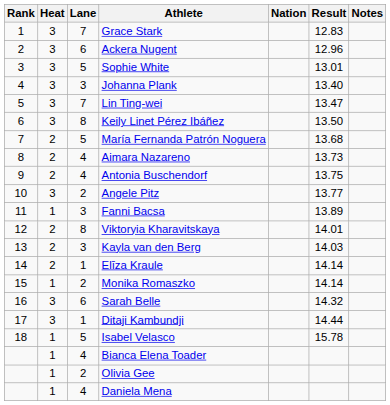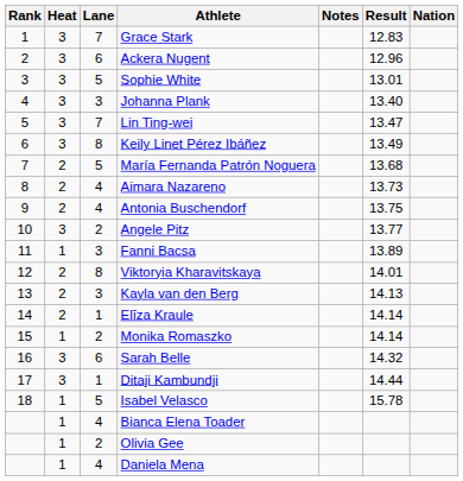 <table class="wikitable sortable" style="text-align:center">
 <tr>
 <th>Rank</th>
 <th>Heat</th>
 <th>Lane</th>
 <th>Athlete</th>
+<th>Notes</th>
+<th>Result</th>
 <th>Nation</th>
-<th>Result</th>
-<th>Notes</th>
 </tr>
 <tr>
 <td>1</td>
 <td>3</td>
 <td>7</td>
 <td align=left><a href='#'>Grace Stark</a></td>
+<td></td>
+<td>12.83</td>
 <td align=left></td>
-<td>12.83</td>
-<td></td>
 </tr>
 <tr>
 <td>2</td>
 <td>3</td>
 <td>6</td>
 <td align=left><a href='#'>Ackera Nugent</a></td>
+<td></td>
+<td>12.96</td>
 <td align=left></td>
-<td>12.96</td>
-<td></td>
 </tr>
 <tr>
 <td>3</td>
 <td>3</td>
 <td>5</td>
 <td align=left><a href='#'>Sophie White</a></td>
+<td></td>
+<td>13.01</td>
 <td align=left></td>
-<td>13.01</td>
-<td></td>
 </tr>
 <tr>
 <td>4</td>
 <td>3</td>
 <td>3</td>
 <td align=left><a href='#'>Johanna Plank</a></td>
+<td></td>
+<td>13.40</td>
 <td align=left></td>
-<td>13.40</td>
-<td></td>
 </tr>
 <tr>
 <td>5</td>
 <td>3</td>
 <td>7</td>
 <td align=left><a href='#'>Lin Ting-wei</a></td>
+<td></td>
+<td>13.47</td>
 <td align=left></td>
-<td>13.47</td>
-<td></td>
 </tr>
 <tr>
 <td>6</td>
 <td>3</td>
 <td>8</td>
 <td align=left><a href='#'>Keily Linet Pérez Ibáñez</a></td>
+<td></td>
+<td>13.49</td>
 <td align=left></td>
-<td>13.50</td>
-<td></td>
 </tr>
 <tr>
 <td>7</td>
 <td>2</td>
 <td>5</td>
 <td align=left><a href='#'>María Fernanda Patrón Noguera</a></td>
+<td></td>
+<td>13.68</td>
 <td align=left></td>
-<td>13.68</td>
-<td></td>
 </tr>
 <tr>
 <td>8</td>
 <td>2</td>
 <td>4</td>
 <td align=left><a href='#'>Aimara Nazareno</a></td>
+<td></td>
+<td>13.73</td>
 <td align=left></td>
-<td>13.73</td>
-<td></td>
 </tr>
 <tr>
 <td>9</td>
 <td>2</td>
 <td>4</td>
 <td align=left><a href='#'>Antonia Buschendorf</a></td>
+<td></td>
+<td>13.75</td>
 <td align=left></td>
-<td>13.75</td>
-<td></td>
 </tr>
 <tr>
 <td>10</td>
 <td>3</td>
 <td>2</td>
 <td align=left><a href='#'>Angele Pitz</a></td>
+<td></td>
+<td>13.77</td>
 <td align=left></td>
-<td>13.77</td>
-<td></td>
 </tr>
 <tr>
 <td>11</td>
 <td>1</td>
 <td>3</td>
 <td align=left><a href='#'>Fanni Bacsa</a></td>
+<td></td>
+<td>13.89</td>
 <td align=left></td>
-<td>13.89</td>
-<td></td>
 </tr>
 <tr>
 <td>12</td>
 <td>2</td>
 <td>8</td>
 <td align=left><a href='#'>Viktoryia Kharavitskaya</a></td>
+<td></td>
+<td>14.01</td>
 <td align=left></td>
-<td>14.01</td>
-<td></td>
 </tr>
 <tr>
 <td>13</td>
 <td>2</td>
 <td>3</td>
 <td align=left><a href='#'>Kayla van den Berg</a></td>
+<td></td>
+<td>14.13</td>
 <td align=left></td>
-<td>14.03</td>
-<td></td>
 </tr>
 <tr>
 <td>14</td>
 <td>2</td>
 <td>1</td>
 <td align=left><a href='#'>Elīza Kraule</a></td>
+<td></td>
+<td>14.14</td>
 <td align=left></td>
-<td>14.14</td>
-<td></td>
 </tr>
 <tr>
 <td>15</td>
 <td>1</td>
 <td>2</td>
 <td align=left><a href='#'>Monika Romaszko</a></td>
+<td></td>
+<td>14.14</td>
 <td align=left></td>
-<td>14.14</td>
-<td></td>
 </tr>
 <tr>
 <td>16</td>
 <td>3</td>
 <td>6</td>
 <td align=left><a href='#'>Sarah Belle</a></td>
+<td></td>
+<td>14.32</td>
 <td align=left></td>
-<td>14.32</td>
-<td></td>
 </tr>
 <tr>
 <td>17</td>
 <td>3</td>
 <td>1</td>
 <td align=left><a href='#'>Ditaji Kambundji</a></td>
+<td></td>
+<td>14.44</td>
 <td align=left></td>
-<td>14.44</td>
-<td></td>
 </tr>
 <tr>
 <td>18</td>
 <td>1</td>
 <td>5</td>
 <td align=left><a href='#'>Isabel Velasco</a></td>
+<td></td>
+<td>15.78</td>
 <td align=left></td>
-<td>15.78</td>
-<td></td>
 </tr>
 <tr>
 <td></td>
 <td>1</td>
 <td>4</td>
 <td align=left><a href='#'>Bianca Elena Toader</a></td>
-<td align=left></td>
 <td></td>
 <td></td>
+<td align=left></td>
 </tr>
 <tr>
 <td></td>
 <td>1</td>
 <td>2</td>
 <td align=left><a href='#'>Olivia Gee</a></td>
-<td align=left></td>
 <td></td>
 <td></td>
+<td align=left></td>
 </tr>
 <tr>
 <td></td>
 <td>1</td>
 <td>4</td>
 <td align=left><a href='#'>Daniela Mena</a></td>
-<td align=left></td>
 <td></td>
 <td></td>
+<td align=left></td>
 </tr>
 </table>
